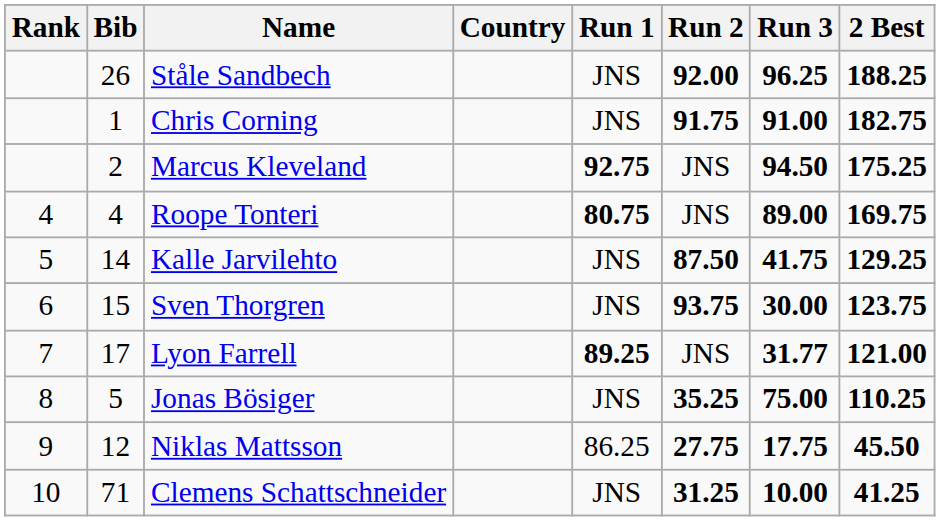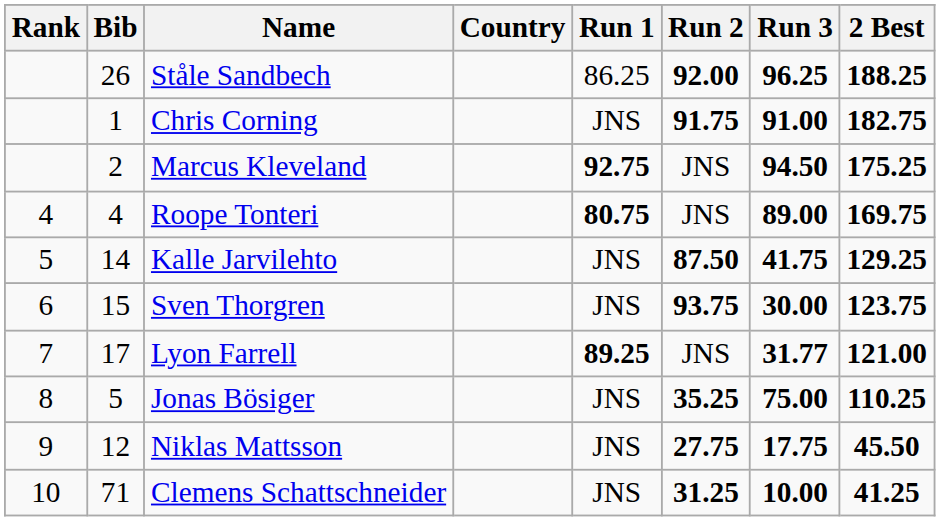 <table class="wikitable sortable" style="text-align:center">
 <tr>
 <th>Rank</th>
 <th>Bib</th>
 <th>Name</th>
 <th>Country</th>
 <th>Run 1</th>
 <th>Run 2</th>
 <th>Run 3</th>
 <th>2 Best</th>
 </tr>
 <tr>
 <td></td>
 <td>26</td>
 <td align=left><a href='#'>Ståle Sandbech</a></td>
 <td align=left></td>
-<td>JNS</td>
+<td>86.25</td>
 <td><strong>92.00</strong></td>
 <td><strong>96.25</strong></td>
 <td><strong>188.25</strong></td>
 </tr>
 <tr>
 <td></td>
 <td>1</td>
 <td align=left><a href='#'>Chris Corning</a></td>
 <td align=left></td>
 <td>JNS</td>
 <td><strong>91.75</strong></td>
 <td><strong>91.00</strong></td>
 <td><strong>182.75</strong></td>
 </tr>
 <tr>
 <td></td>
 <td>2</td>
 <td align=left><a href='#'>Marcus Kleveland</a></td>
 <td align=left></td>
 <td><strong>92.75</strong></td>
 <td>JNS</td>
 <td><strong>94.50</strong></td>
 <td><strong>175.25</strong></td>
 </tr>
 <tr>
 <td>4</td>
 <td>4</td>
 <td align=left><a href='#'>Roope Tonteri</a></td>
 <td align=left></td>
 <td><strong>80.75</strong></td>
 <td>JNS</td>
 <td><strong>89.00</strong></td>
 <td><strong>169.75</strong></td>
 </tr>
 <tr>
 <td>5</td>
 <td>14</td>
 <td align=left><a href='#'>Kalle Jarvilehto</a></td>
 <td align=left></td>
 <td>JNS</td>
 <td><strong>87.50</strong></td>
 <td><strong>41.75</strong></td>
 <td><strong>129.25</strong></td>
 </tr>
 <tr>
 <td>6</td>
 <td>15</td>
 <td align=left><a href='#'>Sven Thorgren</a></td>
 <td align=left></td>
 <td>JNS</td>
 <td><strong>93.75</strong></td>
 <td><strong>30.00</strong></td>
 <td><strong>123.75</strong></td>
 </tr>
 <tr>
 <td>7</td>
 <td>17</td>
 <td align=left><a href='#'>Lyon Farrell</a></td>
 <td align=left></td>
 <td><strong>89.25</strong></td>
 <td>JNS</td>
 <td><strong>31.77</strong></td>
 <td><strong>121.00</strong></td>
 </tr>
 <tr>
 <td>8</td>
 <td>5</td>
 <td align=left><a href='#'>Jonas Bösiger</a></td>
 <td align=left></td>
 <td>JNS</td>
 <td><strong>35.25</strong></td>
 <td><strong>75.00</strong></td>
 <td><strong>110.25</strong></td>
 </tr>
 <tr>
 <td>9</td>
 <td>12</td>
 <td align=left><a href='#'>Niklas Mattsson</a></td>
 <td align=left></td>
-<td>86.25</td>
+<td>JNS</td>
 <td><strong>27.75</strong></td>
 <td><strong>17.75</strong></td>
 <td><strong>45.50</strong></td>
 </tr>
 <tr>
 <td>10</td>
 <td>71</td>
 <td align=left><a href='#'>Clemens Schattschneider</a></td>
 <td align=left></td>
 <td>JNS</td>
 <td><strong>31.25</strong></td>
 <td><strong>10.00</strong></td>
 <td><strong>41.25</strong></td>
 </tr>
 </table>
